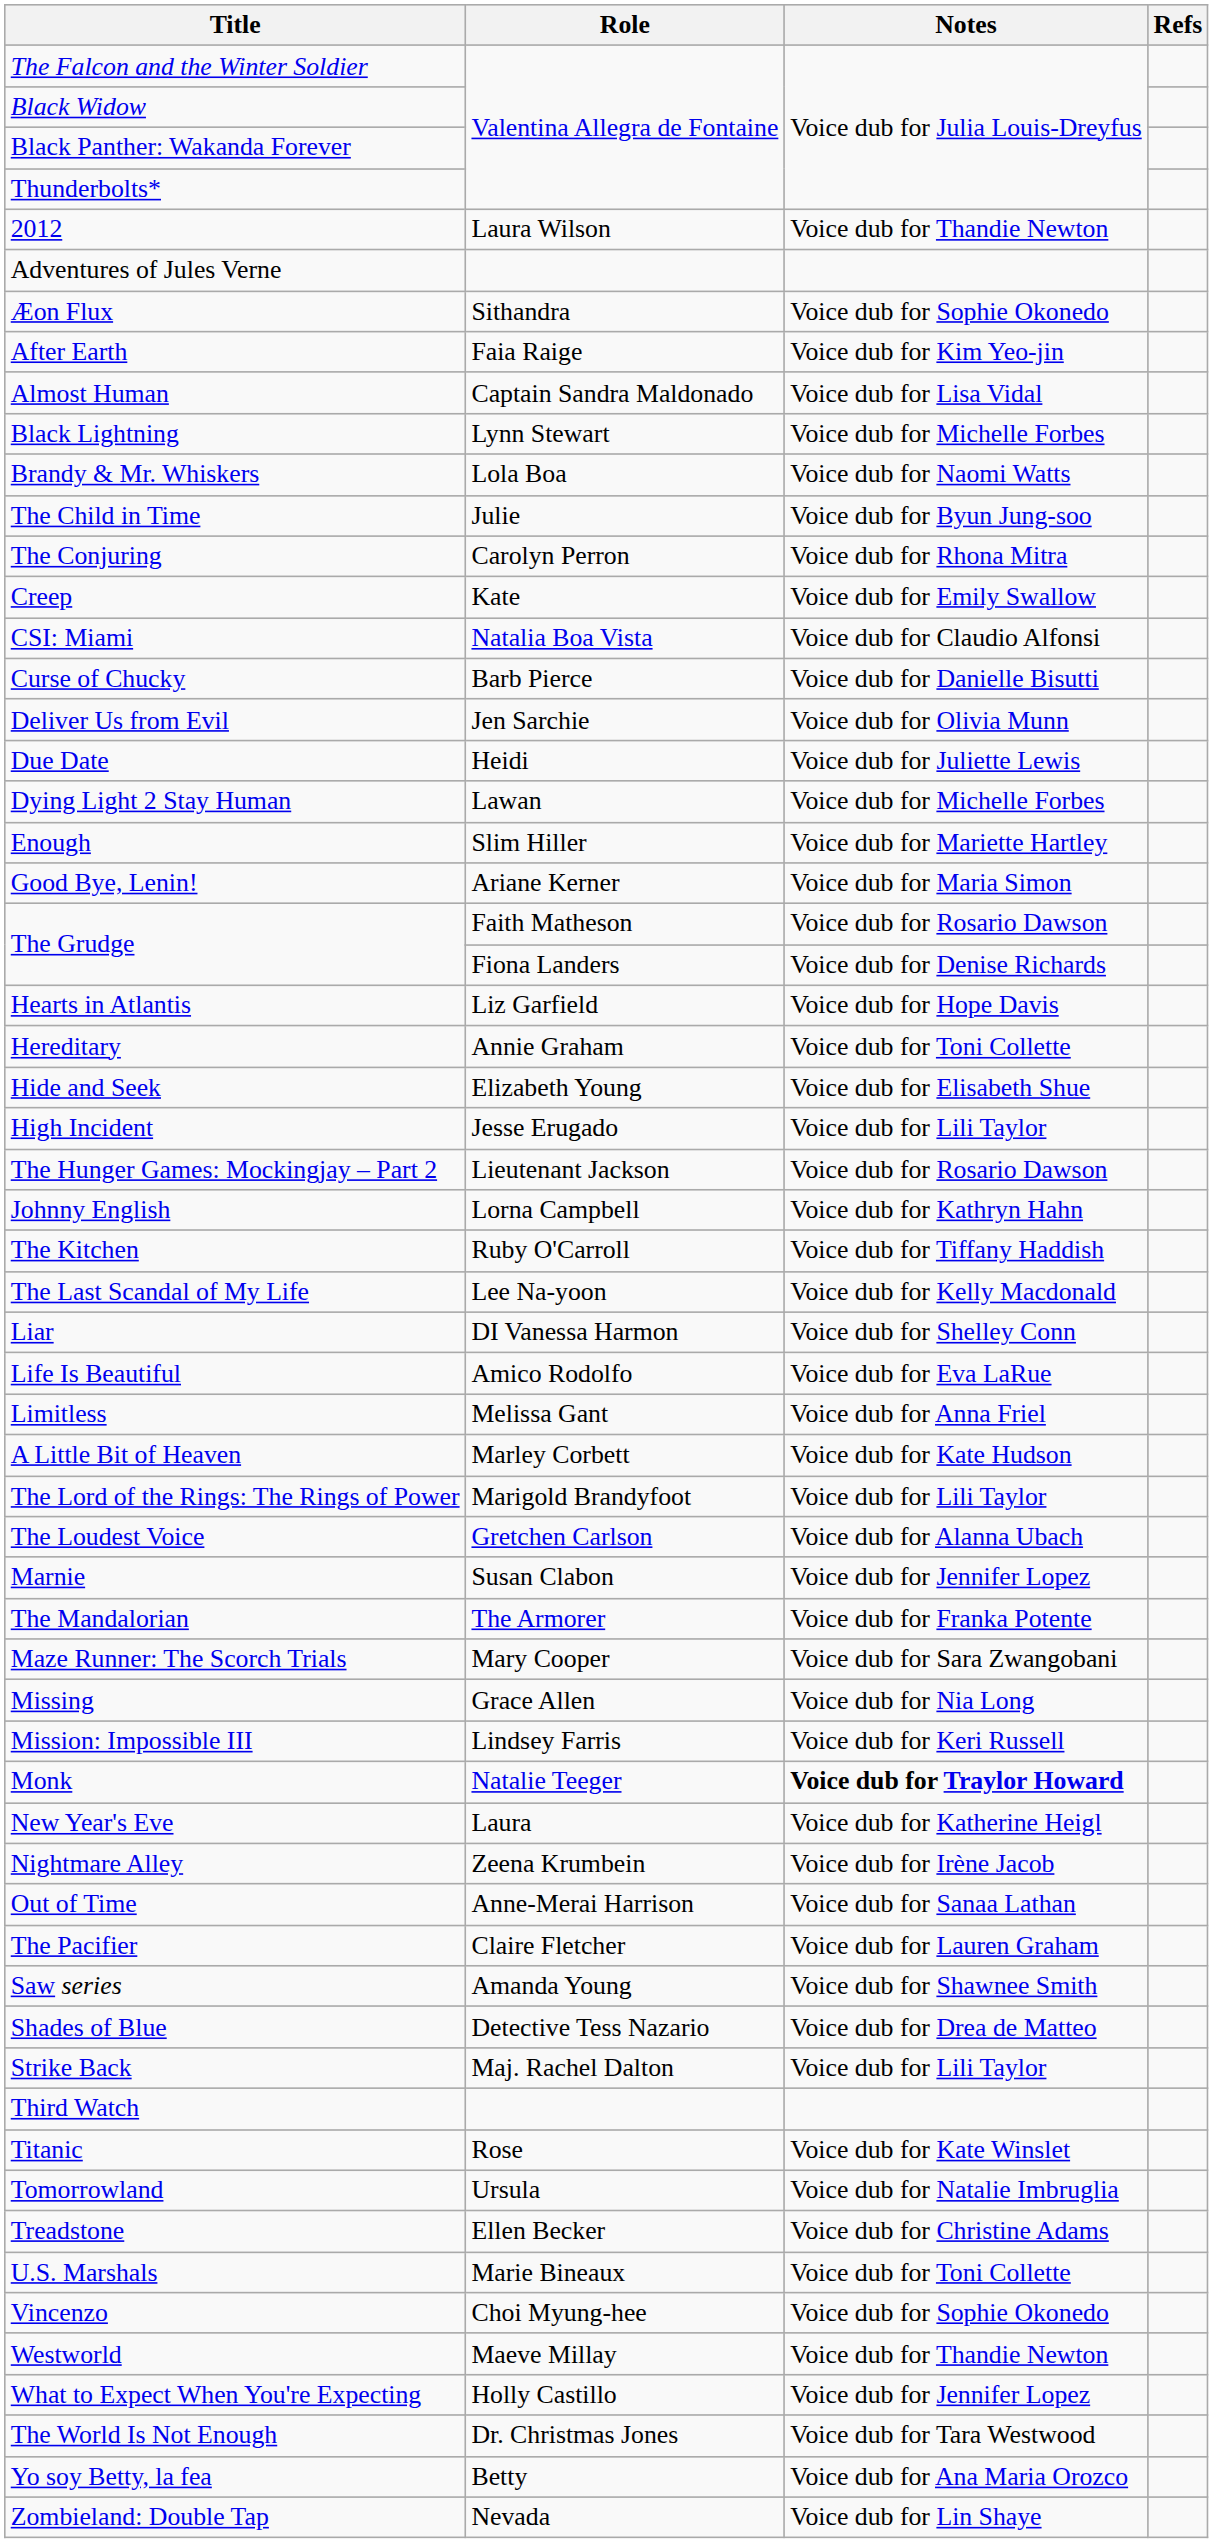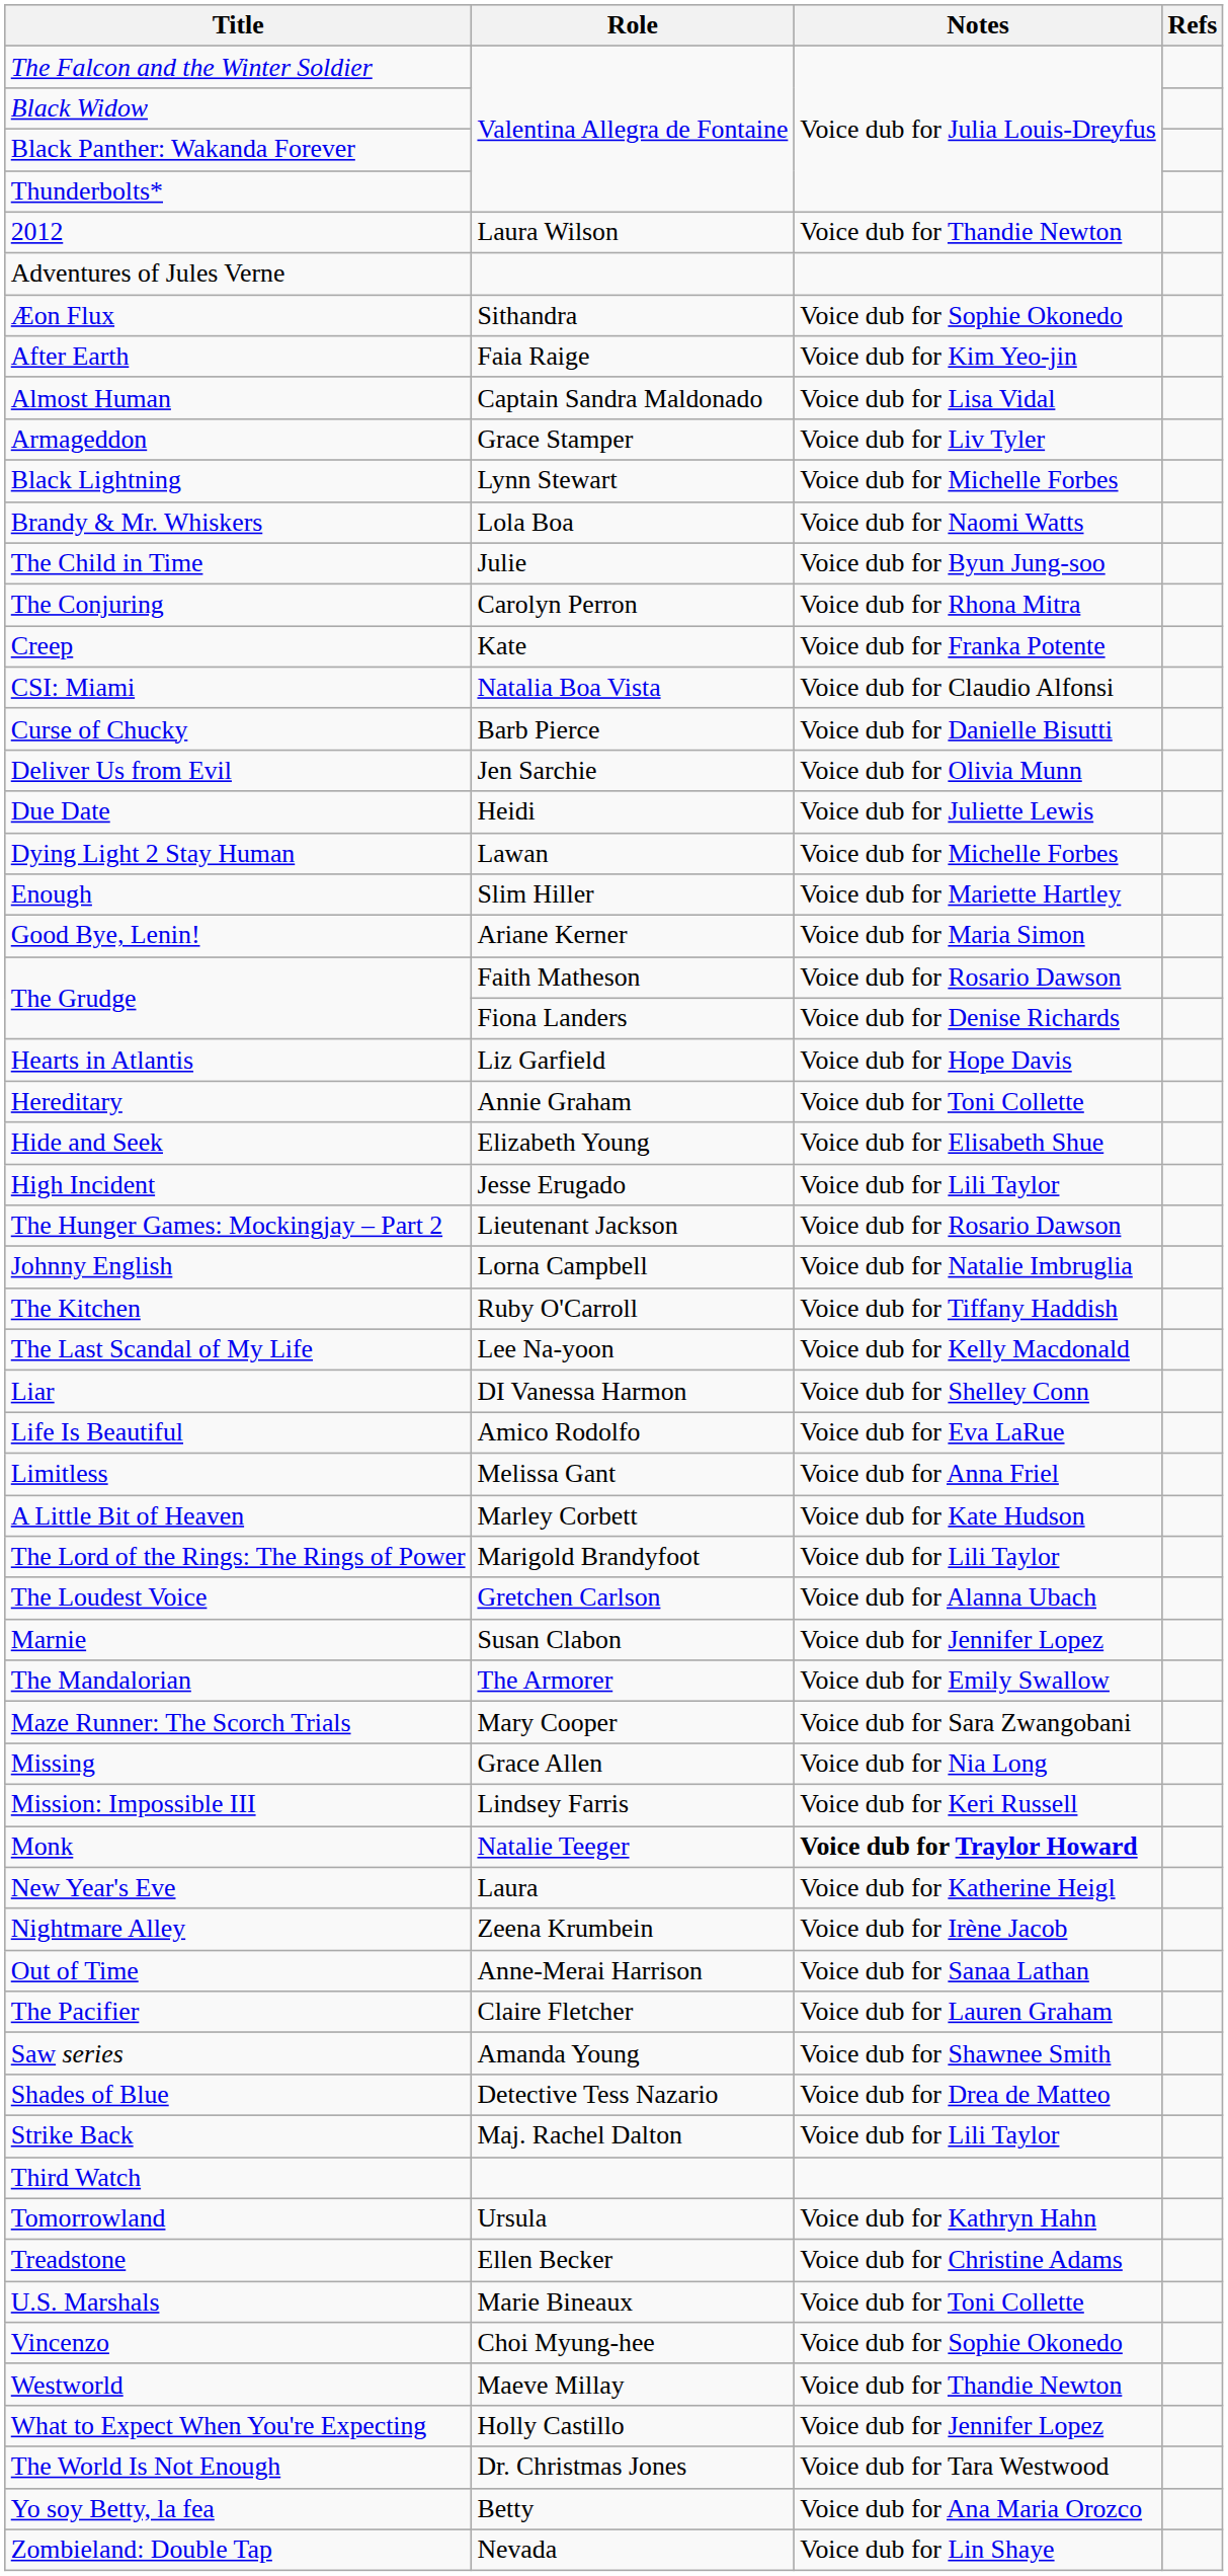 <table class="wikitable">
 <tr>
 <th>Title</th>
 <th>Role</th>
 <th>Notes</th>
 <th>Refs</th>
 </tr>
 <tr>
 <td><em><a href='#'>The Falcon and the Winter Soldier</a></em></td>
 <td rowspan="4"><a href='#'>Valentina Allegra de Fontaine</a></td>
 <td rowspan="4">Voice dub for <a href='#'>Julia Louis-Dreyfus</a></td>
 <td></td>
 </tr>
 <tr>
 <td><em><a href='#'>Black Widow</a></td>
 <td></td>
 </tr>
 <tr>
 <td></em><a href='#'>Black Panther: Wakanda Forever</a><em></td>
 <td></td>
 </tr>
 <tr>
 <td></em><a href='#'>Thunderbolts*</a><em></td>
 <td></td>
 </tr>
 <tr>
 <td></em><a href='#'>2012</a><em></td>
 <td>Laura Wilson</td>
 <td>Voice dub for <a href='#'>Thandie Newton</a></td>
 <td></td>
 </tr>
 <tr>
 <td></em>Adventures of Jules Verne<em></td>
 <td></td>
 <td></td>
 <td></td>
 </tr>
 <tr>
 <td></em><a href='#'>Æon Flux</a><em></td>
 <td>Sithandra</td>
 <td>Voice dub for <a href='#'>Sophie Okonedo</a></td>
 <td></td>
 </tr>
 <tr>
 <td></em><a href='#'>After Earth</a><em></td>
 <td>Faia Raige</td>
 <td>Voice dub for <a href='#'>Kim Yeo-jin</a></td>
 <td></td>
 </tr>
 <tr>
 <td></em><a href='#'>Almost Human</a><em></td>
 <td>Captain Sandra Maldonado</td>
 <td>Voice dub for <a href='#'>Lisa Vidal</a></td>
 <td></td>
 </tr>
 <tr>
+<td></em><a href='#'>Armageddon</a><em></td>
+<td>Grace Stamper</td>
+<td>Voice dub for <a href='#'>Liv Tyler</a></td>
+<td></td>
+</tr>
+<tr>
 <td></em><a href='#'>Black Lightning</a><em></td>
 <td>Lynn Stewart</td>
 <td>Voice dub for <a href='#'>Michelle Forbes</a></td>
 <td></td>
 </tr>
 <tr>
 <td></em><a href='#'>Brandy & Mr. Whiskers</a><em></td>
 <td>Lola Boa</td>
 <td>Voice dub for <a href='#'>Naomi Watts</a></td>
 <td></td>
 </tr>
 <tr>
 <td></em><a href='#'>The Child in Time</a><em></td>
 <td>Julie</td>
 <td>Voice dub for <a href='#'>Byun Jung-soo</a></td>
 <td></td>
 </tr>
 <tr>
 <td></em><a href='#'>The Conjuring</a><em></td>
 <td>Carolyn Perron</td>
 <td>Voice dub for <a href='#'>Rhona Mitra</a></td>
 <td></td>
 </tr>
 <tr>
 <td></em><a href='#'>Creep</a><em></td>
 <td>Kate</td>
-<td>Voice dub for <a href='#'>Emily Swallow</a></td>
+<td>Voice dub for <a href='#'>Franka Potente</a></td>
 <td></td>
 </tr>
 <tr>
 <td></em><a href='#'>CSI: Miami</a><em></td>
 <td><a href='#'>Natalia Boa Vista</a></td>
 <td>Voice dub for Claudio Alfonsi</td>
 <td></td>
 </tr>
 <tr>
 <td></em><a href='#'>Curse of Chucky</a><em></td>
 <td>Barb Pierce</td>
 <td>Voice dub for <a href='#'>Danielle Bisutti</a></td>
 <td></td>
 </tr>
 <tr>
 <td></em><a href='#'>Deliver Us from Evil</a><em></td>
 <td>Jen Sarchie</td>
 <td>Voice dub for <a href='#'>Olivia Munn</a></td>
 <td></td>
 </tr>
 <tr>
 <td></em><a href='#'>Due Date</a><em></td>
 <td>Heidi</td>
 <td>Voice dub for <a href='#'>Juliette Lewis</a></td>
 <td></td>
 </tr>
 <tr>
 <td></em><a href='#'>Dying Light 2 Stay Human</a><em></td>
 <td>Lawan</td>
 <td>Voice dub for <a href='#'>Michelle Forbes</a></td>
 <td></td>
 </tr>
 <tr>
 <td></em><a href='#'>Enough</a><em></td>
 <td>Slim Hiller</td>
 <td>Voice dub for <a href='#'>Mariette Hartley</a></td>
 <td></td>
 </tr>
 <tr>
 <td></em><a href='#'>Good Bye, Lenin!</a><em></td>
 <td>Ariane Kerner</td>
 <td>Voice dub for <a href='#'>Maria Simon</a></td>
 <td></td>
 </tr>
 <tr>
 <td rowspan="2"></em><a href='#'>The Grudge</a><em></td>
 <td>Faith Matheson</td>
 <td>Voice dub for <a href='#'>Rosario Dawson</a></td>
 <td></td>
 </tr>
 <tr>
 <td>Fiona Landers</td>
 <td>Voice dub for <a href='#'>Denise Richards</a></td>
 <td></td>
 </tr>
 <tr>
 <td></em><a href='#'>Hearts in Atlantis</a><em></td>
 <td>Liz Garfield</td>
 <td>Voice dub for <a href='#'>Hope Davis</a></td>
 <td></td>
 </tr>
 <tr>
 <td></em><a href='#'>Hereditary</a><em></td>
 <td>Annie Graham</td>
 <td>Voice dub for <a href='#'>Toni Collette</a></td>
 <td></td>
 </tr>
 <tr>
 <td></em><a href='#'>Hide and Seek</a><em></td>
 <td>Elizabeth Young</td>
 <td>Voice dub for <a href='#'>Elisabeth Shue</a></td>
 <td></td>
 </tr>
 <tr>
 <td></em><a href='#'>High Incident</a><em></td>
 <td>Jesse Erugado</td>
 <td>Voice dub for <a href='#'>Lili Taylor</a></td>
 <td></td>
 </tr>
 <tr>
 <td></em><a href='#'>The Hunger Games: Mockingjay – Part 2</a><em></td>
 <td>Lieutenant Jackson</td>
 <td>Voice dub for <a href='#'>Rosario Dawson</a></td>
 <td></td>
 </tr>
 <tr>
 <td></em><a href='#'>Johnny English</a><em></td>
 <td>Lorna Campbell</td>
-<td>Voice dub for <a href='#'>Kathryn Hahn</a></td>
+<td>Voice dub for <a href='#'>Natalie Imbruglia</a></td>
 <td></td>
 </tr>
 <tr>
 <td></em><a href='#'>The Kitchen</a><em></td>
 <td>Ruby O'Carroll</td>
 <td>Voice dub for <a href='#'>Tiffany Haddish</a></td>
 <td></td>
 </tr>
 <tr>
 <td></em><a href='#'>The Last Scandal of My Life</a><em></td>
 <td>Lee Na-yoon</td>
 <td>Voice dub for <a href='#'>Kelly Macdonald</a></td>
 <td></td>
 </tr>
 <tr>
 <td></em><a href='#'>Liar</a><em></td>
 <td>DI Vanessa Harmon</td>
 <td>Voice dub for <a href='#'>Shelley Conn</a></td>
 <td></td>
 </tr>
 <tr>
 <td></em><a href='#'>Life Is Beautiful</a><em></td>
 <td>Amico Rodolfo</td>
 <td>Voice dub for <a href='#'>Eva LaRue</a></td>
 <td></td>
 </tr>
 <tr>
 <td></em><a href='#'>Limitless</a><em></td>
 <td>Melissa Gant</td>
 <td>Voice dub for <a href='#'>Anna Friel</a></td>
 <td></td>
 </tr>
 <tr>
 <td></em><a href='#'>A Little Bit of Heaven</a><em></td>
 <td>Marley Corbett</td>
 <td>Voice dub for <a href='#'>Kate Hudson</a></td>
 <td></td>
 </tr>
 <tr>
 <td></em><a href='#'>The Lord of the Rings: The Rings of Power</a><em></td>
 <td>Marigold Brandyfoot</td>
 <td>Voice dub for <a href='#'>Lili Taylor</a></td>
 <td></td>
 </tr>
 <tr>
 <td></em><a href='#'>The Loudest Voice</a><em></td>
 <td><a href='#'>Gretchen Carlson</a></td>
 <td>Voice dub for <a href='#'>Alanna Ubach</a></td>
 <td></td>
 </tr>
 <tr>
 <td></em><a href='#'>Marnie</a><em></td>
 <td>Susan Clabon</td>
 <td>Voice dub for <a href='#'>Jennifer Lopez</a></td>
 <td></td>
 </tr>
 <tr>
 <td></em><a href='#'>The Mandalorian</a><em></td>
 <td><a href='#'>The Armorer</a></td>
-<td>Voice dub for <a href='#'>Franka Potente</a></td>
+<td>Voice dub for <a href='#'>Emily Swallow</a></td>
 <td></td>
 </tr>
 <tr>
 <td></em><a href='#'>Maze Runner: The Scorch Trials</a><em></td>
 <td>Mary Cooper</td>
 <td>Voice dub for Sara Zwangobani</td>
 <td></td>
 </tr>
 <tr>
 <td></em><a href='#'>Missing</a><em></td>
 <td>Grace Allen</td>
 <td>Voice dub for <a href='#'>Nia Long</a></td>
 <td></td>
 </tr>
 <tr>
 <td></em><a href='#'>Mission: Impossible III</a><em></td>
 <td>Lindsey Farris</td>
 <td>Voice dub for <a href='#'>Keri Russell</a></td>
 <td></td>
 </tr>
 <tr>
 <td></em><a href='#'>Monk</a><em></td>
 <td><a href='#'>Natalie Teeger</a></td>
 <td><strong>Voice dub for <a href='#'>Traylor Howard</a></strong></td>
 <td></td>
 </tr>
 <tr>
 <td></em><a href='#'>New Year's Eve</a><em></td>
 <td>Laura</td>
 <td>Voice dub for <a href='#'>Katherine Heigl</a></td>
 <td></td>
 </tr>
 <tr>
 <td></em><a href='#'>Nightmare Alley</a><em></td>
 <td>Zeena Krumbein</td>
 <td>Voice dub for <a href='#'>Irène Jacob</a></td>
 <td></td>
 </tr>
 <tr>
 <td></em><a href='#'>Out of Time</a><em></td>
 <td>Anne-Merai Harrison</td>
 <td>Voice dub for <a href='#'>Sanaa Lathan</a></td>
 <td></td>
 </tr>
 <tr>
 <td></em><a href='#'>The Pacifier</a><em></td>
 <td>Claire Fletcher</td>
 <td>Voice dub for <a href='#'>Lauren Graham</a></td>
 <td></td>
 </tr>
 <tr>
 <td></em><a href='#'>Saw</a><em> series</td>
 <td>Amanda Young</td>
 <td>Voice dub for <a href='#'>Shawnee Smith</a></td>
 <td></td>
 </tr>
 <tr>
 <td></em><a href='#'>Shades of Blue</a><em></td>
 <td>Detective Tess Nazario</td>
 <td>Voice dub for <a href='#'>Drea de Matteo</a></td>
 <td></td>
 </tr>
 <tr>
 <td></em><a href='#'>Strike Back</a><em></td>
 <td>Maj. Rachel Dalton</td>
 <td>Voice dub for <a href='#'>Lili Taylor</a></td>
 <td></td>
 </tr>
 <tr>
 <td></em><a href='#'>Third Watch</a><em></td>
 <td></td>
 <td></td>
 <td></td>
 </tr>
 <tr>
-<td></em><a href='#'>Titanic</a><em></td>
-<td>Rose</td>
-<td>Voice dub for <a href='#'>Kate Winslet</a></td>
-<td></td>
-</tr>
-<tr>
 <td></em><a href='#'>Tomorrowland</a><em></td>
 <td>Ursula</td>
-<td>Voice dub for <a href='#'>Natalie Imbruglia</a></td>
+<td>Voice dub for <a href='#'>Kathryn Hahn</a></td>
 <td></td>
 </tr>
 <tr>
 <td></em><a href='#'>Treadstone</a><em></td>
 <td>Ellen Becker</td>
 <td>Voice dub for <a href='#'>Christine Adams</a></td>
 <td></td>
 </tr>
 <tr>
 <td></em><a href='#'>U.S. Marshals</a><em></td>
 <td>Marie Bineaux</td>
 <td>Voice dub for <a href='#'>Toni Collette</a></td>
 <td></td>
 </tr>
 <tr>
 <td></em><a href='#'>Vincenzo</a><em></td>
 <td>Choi Myung-hee</td>
 <td>Voice dub for <a href='#'>Sophie Okonedo</a></td>
 <td></td>
 </tr>
 <tr>
 <td></em><a href='#'>Westworld</a><em></td>
 <td>Maeve Millay</td>
 <td>Voice dub for <a href='#'>Thandie Newton</a></td>
 <td></td>
 </tr>
 <tr>
 <td></em><a href='#'>What to Expect When You're Expecting</a><em></td>
 <td>Holly Castillo</td>
 <td>Voice dub for <a href='#'>Jennifer Lopez</a></td>
 <td></td>
 </tr>
 <tr>
 <td></em><a href='#'>The World Is Not Enough</a><em></td>
 <td>Dr. Christmas Jones</td>
 <td>Voice dub for Tara Westwood</td>
 <td></td>
 </tr>
 <tr>
 <td></em><a href='#'>Yo soy Betty, la fea</a><em></td>
 <td>Betty</td>
 <td>Voice dub for <a href='#'>Ana Maria Orozco</a></td>
 <td></td>
 </tr>
 <tr>
 <td></em><a href='#'>Zombieland: Double Tap</a><em></td>
 <td>Nevada</td>
 <td>Voice dub for <a href='#'>Lin Shaye</a></td>
 <td></td>
 </tr>
 </table>
